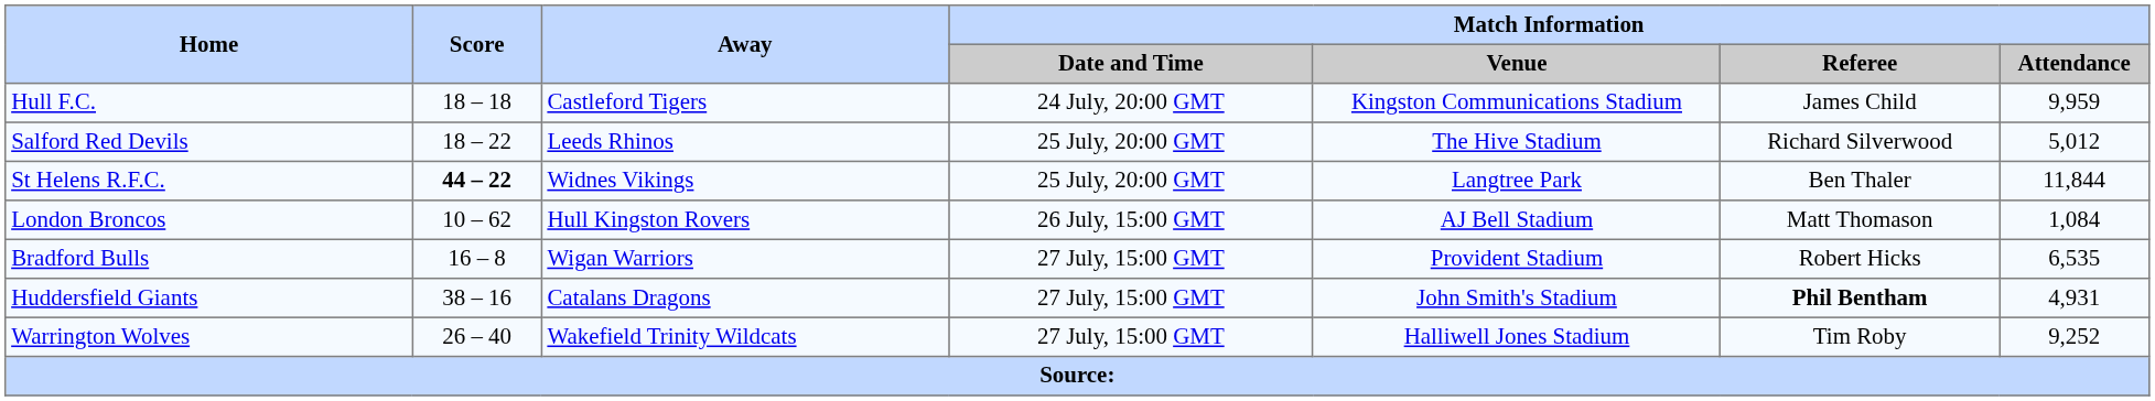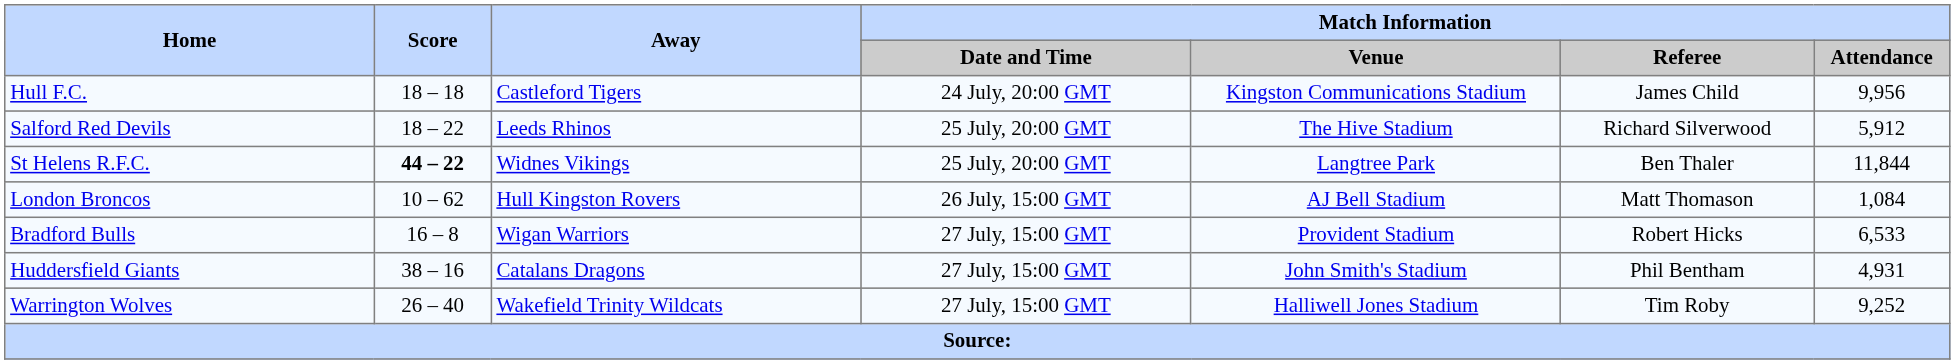 <table border="1" cellpadding="3" cellspacing="0" style="border-collapse:collapse; font-size:85%; text-align:center; width:100%">
 <tr style="background:#c1d8ff;">
 <th rowspan="2" style="width:19%;">Home</th>
 <th rowspan="2" style="width:6%;">Score</th>
 <th rowspan="2" style="width:19%;">Away</th>
 <th colspan=6>Match Information</th>
 </tr>
 <tr style="background:#ccc;">
 <th width=17%>Date and Time</th>
 <th width=19%>Venue</th>
 <th width=13%>Referee</th>
 <th width=7%>Attendance</th>
 </tr>
 <tr style="background:#f5faff;">
 <td align=left> <a href='#'>Hull F.C.</a></td>
 <td>18 – 18</td>
 <td align=left> <a href='#'>Castleford Tigers</a></td>
 <td>24 July, 20:00 <a href='#'>GMT</a></td>
 <td><a href='#'>Kingston Communications Stadium</a></td>
 <td>James Child</td>
-<td>9,959</td>
+<td>9,956</td>
 </tr>
 <tr style="background:#f5faff;">
 <td align=left> <a href='#'>Salford Red Devils</a></td>
 <td>18 – 22</td>
 <td align=left> <a href='#'>Leeds Rhinos</a></td>
 <td>25 July, 20:00 <a href='#'>GMT</a></td>
 <td><a href='#'>The Hive Stadium</a></td>
 <td>Richard Silverwood</td>
-<td>5,012</td>
+<td>5,912</td>
 </tr>
 <tr style="background:#f5faff;">
 <td align=left> <a href='#'>St Helens R.F.C.</a></td>
 <td><strong>44 – 22</strong></td>
 <td align=left> <a href='#'>Widnes Vikings</a></td>
 <td>25 July, 20:00 <a href='#'>GMT</a></td>
 <td><a href='#'>Langtree Park</a></td>
 <td>Ben Thaler</td>
 <td>11,844</td>
 </tr>
 <tr style="background:#f5faff;">
 <td align=left> <a href='#'>London Broncos</a></td>
 <td>10 – 62</td>
 <td align=left> <a href='#'>Hull Kingston Rovers</a></td>
 <td>26 July, 15:00 <a href='#'>GMT</a></td>
 <td><a href='#'>AJ Bell Stadium</a></td>
 <td>Matt Thomason</td>
 <td>1,084</td>
 </tr>
 <tr style="background:#f5faff;">
 <td align=left> <a href='#'>Bradford Bulls</a></td>
 <td>16 – 8</td>
 <td align=left> <a href='#'>Wigan Warriors</a></td>
 <td>27 July, 15:00 <a href='#'>GMT</a></td>
 <td><a href='#'>Provident Stadium</a></td>
 <td>Robert Hicks</td>
-<td>6,535</td>
+<td>6,533</td>
 </tr>
 <tr style="background:#f5faff;">
 <td align=left> <a href='#'>Huddersfield Giants</a></td>
 <td>38 – 16</td>
 <td align=left> <a href='#'>Catalans Dragons</a></td>
 <td>27 July, 15:00 <a href='#'>GMT</a></td>
 <td><a href='#'>John Smith's Stadium</a></td>
-<td><strong>Phil Bentham</strong></td>
+<td>Phil Bentham</td>
 <td>4,931</td>
 </tr>
 <tr style="background:#f5faff;">
 <td align=left> <a href='#'>Warrington Wolves</a></td>
 <td>26 – 40</td>
 <td align=left> <a href='#'>Wakefield Trinity Wildcats</a></td>
 <td>27 July, 15:00 <a href='#'>GMT</a></td>
 <td><a href='#'>Halliwell Jones Stadium</a></td>
 <td>Tim Roby</td>
 <td>9,252</td>
 </tr>
 <tr style="background:#c1d8ff;">
 <th colspan=12>Source:</th>
 </tr>
 </table>
